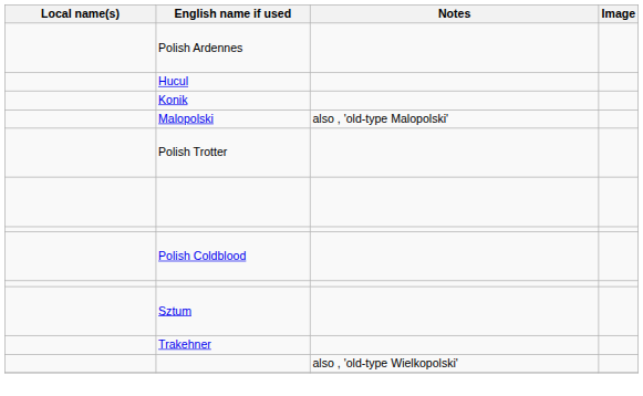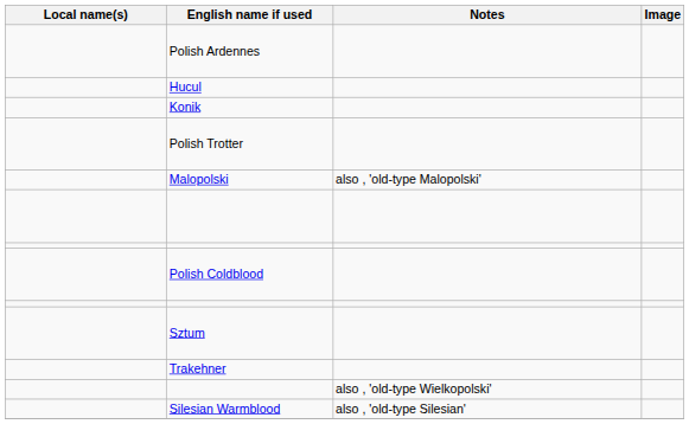 <table class="wikitable">
 <tr>
 <th>Local name(s)</th>
 <th>English name if used</th>
 <th>Notes</th>
 <th>Image</th>
 </tr>
 <tr>
 <td style="width: 200pt;"></td>
 <td style="width: 200pt;">Polish Ardennes</td>
 <td style="width: 400pt;"></td>
 <td style="height: 60px;"></td>
 </tr>
 <tr>
 <td></td>
 <td><a href='#'>Hucul</a></td>
 <td></td>
 <td></td>
 </tr>
 <tr>
 <td></td>
 <td><a href='#'>Konik</a></td>
 <td></td>
 <td></td>
 </tr>
 <tr>
 <td></td>
+<td>Polish Trotter</td>
+<td></td>
+<td style="height: 60px;"></td>
+</tr>
+<tr>
+<td></td>
 <td><a href='#'>Malopolski</a></td>
 <td>also , 'old-type Malopolski'</td>
 <td></td>
-</tr>
-<tr>
-<td></td>
-<td>Polish Trotter</td>
-<td></td>
-<td style="height: 60px;"></td>
 </tr>
 <tr>
 <td></td>
 <td></td>
 <td></td>
 <td style="height: 60px;"></td>
 </tr>
 <tr>
 <td></td>
 <td></td>
 <td></td>
 <td></td>
 </tr>
 <tr>
 <td></td>
 <td><a href='#'>Polish Coldblood</a></td>
 <td></td>
 <td style="height: 60px;"></td>
 </tr>
 <tr>
 <td></td>
 <td></td>
 <td></td>
 <td></td>
 </tr>
 <tr>
 <td></td>
 <td><a href='#'>Sztum</a></td>
 <td></td>
 <td style="height: 60px;"></td>
 </tr>
 <tr>
 <td></td>
 <td><a href='#'>Trakehner</a></td>
 <td></td>
 <td></td>
 </tr>
 <tr>
 <td></td>
 <td></td>
 <td>also , 'old-type Wielkopolski'</td>
 <td></td>
 </tr>
 <tr>
+<td></td>
+<td><a href='#'>Silesian Warmblood</a></td>
+<td>also , 'old-type Silesian'</td>
+<td></td>
+</tr>
+<tr>
 </tr>
 </table>
